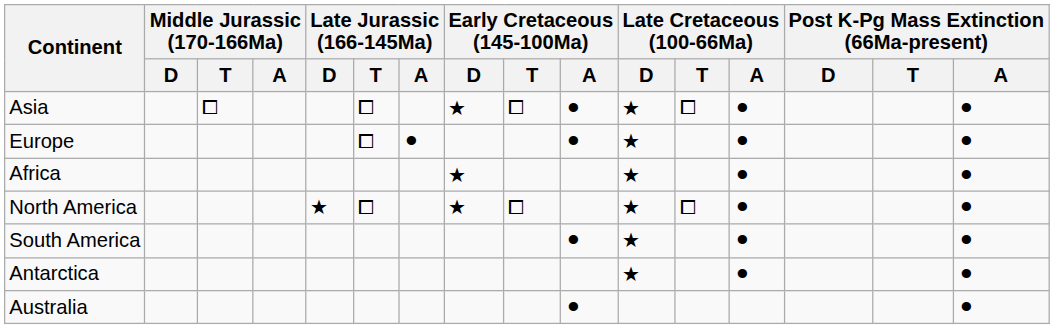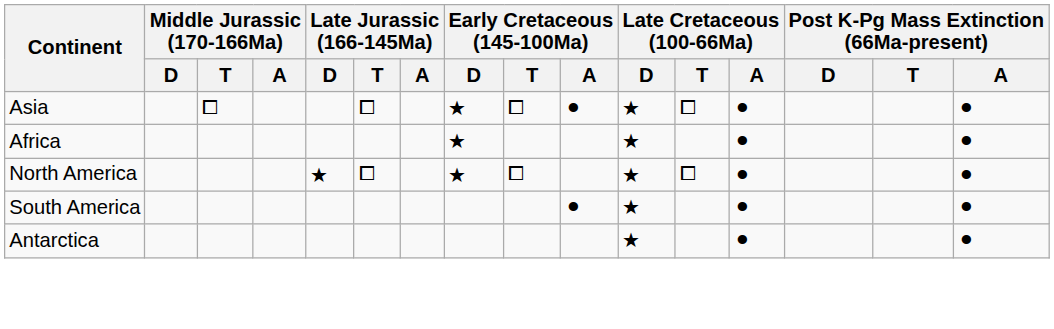 <table class="wikitable">
 <tr>
 <th rowspan="2">Continent</th>
 <th colspan="3">Middle Jurassic<br>(170-166Ma)</th>
 <th colspan="3">Late Jurassic<br>(166-145Ma)</th>
 <th colspan="3">Early Cretaceous<br>(145-100Ma)</th>
 <th colspan="3">Late Cretaceous<br>(100-66Ma)</th>
 <th colspan="3">Post K-Pg Mass Extinction<br>(66Ma-present)</th>
 </tr>
 <tr>
 <th>D</th>
 <th>T</th>
 <th>A</th>
 <th>D</th>
 <th>T</th>
 <th>A</th>
 <th>D</th>
 <th>T</th>
 <th>A</th>
 <th>D</th>
 <th>T</th>
 <th>A</th>
 <th>D</th>
 <th>T</th>
 <th>A</th>
 </tr>
 <tr>
 <td>Asia</td>
 <td></td>
 <td>⧠</td>
 <td></td>
 <td></td>
 <td>⧠</td>
 <td></td>
 <td>★</td>
 <td>⧠</td>
 <td>⚫︎</td>
 <td>★</td>
 <td>⧠</td>
-<td>⚫︎</td>
-<td></td>
-<td></td>
-<td>⚫︎</td>
-</tr>
-<tr>
-<td>Europe</td>
-<td></td>
-<td></td>
-<td></td>
-<td></td>
-<td>⧠</td>
-<td>⚫︎</td>
-<td></td>
-<td></td>
-<td>⚫︎</td>
-<td>★</td>
-<td></td>
 <td>⚫︎</td>
 <td></td>
 <td></td>
 <td>⚫︎</td>
 </tr>
 <tr>
 <td>Africa</td>
 <td></td>
 <td></td>
 <td></td>
 <td></td>
 <td></td>
 <td></td>
 <td>★</td>
 <td></td>
 <td></td>
 <td>★</td>
 <td></td>
 <td>⚫︎</td>
 <td></td>
 <td></td>
 <td>⚫︎</td>
 </tr>
 <tr>
 <td>North America</td>
 <td></td>
 <td></td>
 <td></td>
 <td>★</td>
 <td>⧠</td>
 <td></td>
 <td>★</td>
 <td>⧠</td>
 <td></td>
 <td>★</td>
 <td>⧠</td>
 <td>⚫︎</td>
 <td></td>
 <td></td>
 <td>⚫︎</td>
 </tr>
 <tr>
 <td>South America</td>
 <td></td>
 <td></td>
 <td></td>
 <td></td>
 <td></td>
 <td></td>
 <td></td>
 <td></td>
 <td>⚫︎</td>
 <td>★</td>
 <td></td>
 <td>⚫︎</td>
 <td></td>
 <td></td>
 <td>⚫︎</td>
 </tr>
 <tr>
 <td>Antarctica</td>
 <td></td>
 <td></td>
 <td></td>
 <td></td>
 <td></td>
 <td></td>
 <td></td>
 <td></td>
 <td></td>
 <td>★</td>
 <td></td>
 <td>⚫︎</td>
 <td></td>
 <td></td>
 <td>⚫︎</td>
 </tr>
-<tr>
-<td>Australia</td>
-<td></td>
-<td></td>
-<td></td>
-<td></td>
-<td></td>
-<td></td>
-<td></td>
-<td></td>
-<td>⚫︎</td>
-<td></td>
-<td></td>
-<td></td>
-<td></td>
-<td></td>
-<td>⚫︎</td>
-</tr>
 </table>
